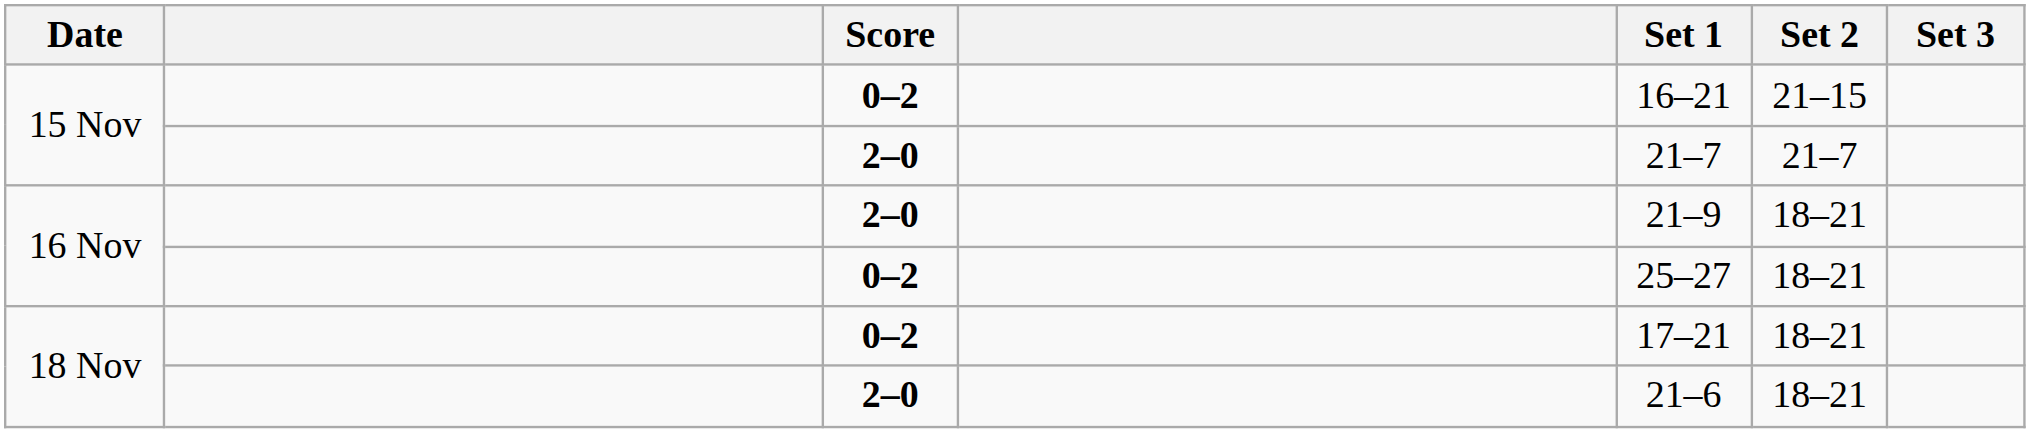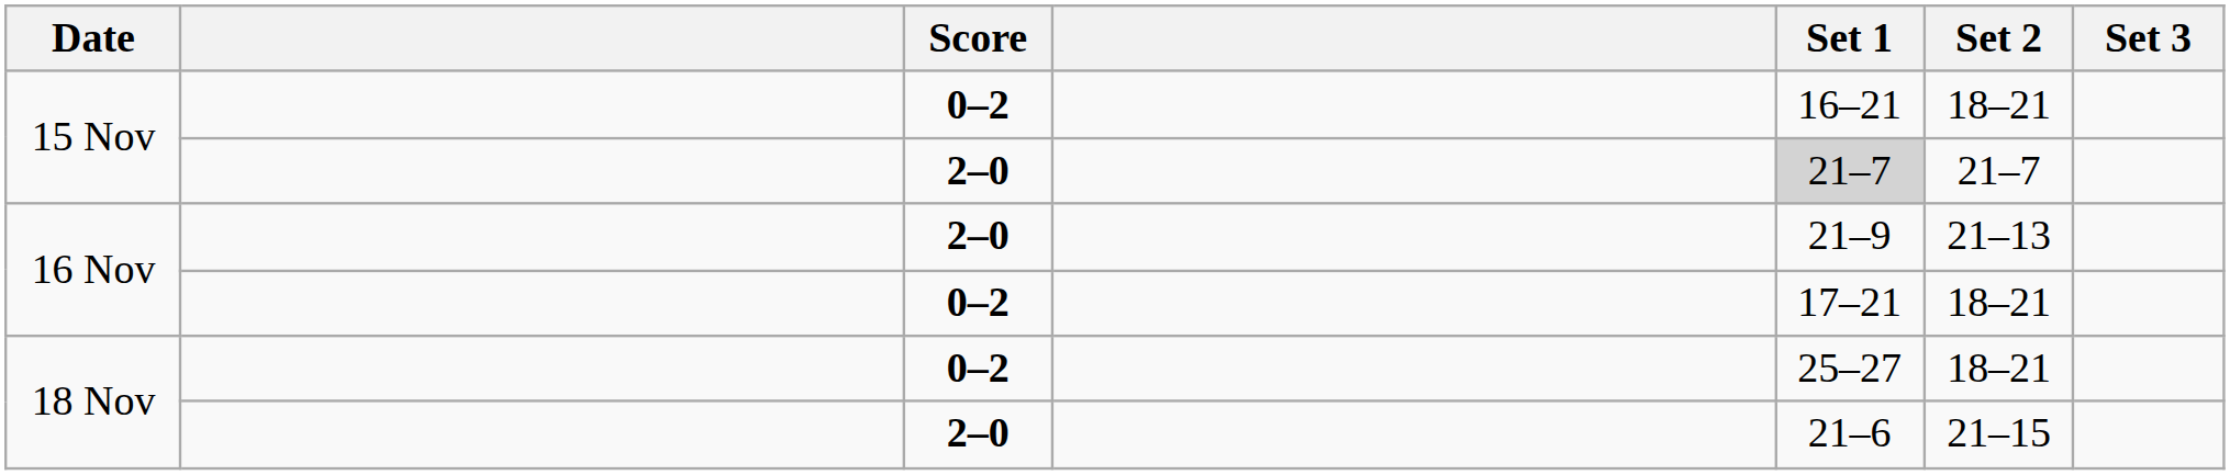 <table class="wikitable" style="text-align: center;">
 <tr>
 <th width="60">Date</th>
 <th align="right" width="270"></th>
 <th width="50">Score</th>
 <th align="left" width="270"></th>
 <th width="50">Set 1</th>
 <th width="50">Set 2</th>
 <th width="50">Set 3</th>
 </tr>
 <tr>
 <td rowspan=2>15 Nov</td>
 <td align=left></td>
 <td align=center><strong>0–2</strong></td>
 <td align=left><strong></strong></td>
 <td>16–21</td>
-<td>21–15</td>
+<td>18–21</td>
 <td></td>
 </tr>
 <tr>
 <td align=left><strong></strong></td>
 <td align=center><strong>2–0</strong></td>
 <td align=left></td>
-<td>21–7</td>
+<td style="background: lightgrey;">21–7</td>
 <td>21–7</td>
 <td></td>
 </tr>
 <tr>
 <td rowspan=2>16 Nov</td>
 <td align=left><strong></strong></td>
 <td align=center><strong>2–0</strong></td>
 <td align=left></td>
 <td>21–9</td>
+<td>21–13</td>
+<td></td>
+</tr>
+<tr>
+<td align=left></td>
+<td align=center><strong>0–2</strong></td>
+<td align=left><strong></strong></td>
+<td>17–21</td>
 <td>18–21</td>
 <td></td>
 </tr>
 <tr>
+<td rowspan=2>18 Nov</td>
 <td align=left></td>
 <td align=center><strong>0–2</strong></td>
 <td align=left><strong></strong></td>
 <td>25–27</td>
 <td>18–21</td>
 <td></td>
 </tr>
 <tr>
-<td rowspan=2>18 Nov</td>
-<td align=left></td>
-<td align=center><strong>0–2</strong></td>
-<td align=left><strong></strong></td>
-<td>17–21</td>
-<td>18–21</td>
-<td></td>
-</tr>
-<tr>
 <td align=left><strong></strong></td>
 <td align=center><strong>2–0</strong></td>
 <td align=left></td>
 <td>21–6</td>
-<td>18–21</td>
+<td>21–15</td>
 <td></td>
 </tr>
 </table>
